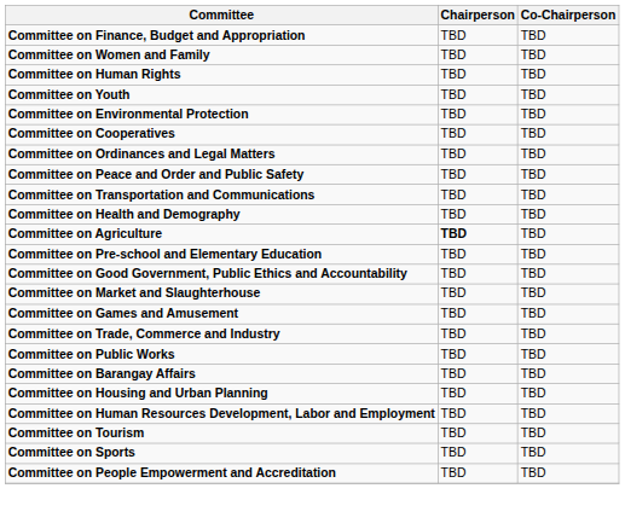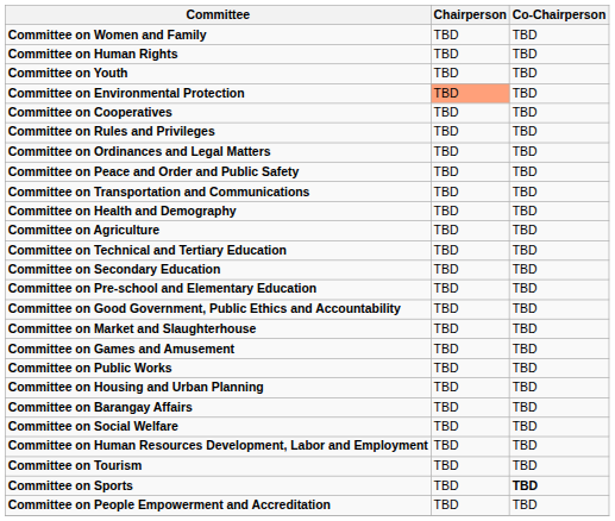 <table class="wikitable">
 <tr>
 <th>Committee</th>
 <th>Chairperson</th>
 <th>Co-Chairperson</th>
-</tr>
-<tr>
-<td><strong>Committee on Finance, Budget and Appropriation</strong></td>
-<td>TBD</td>
-<td>TBD</td>
 </tr>
 <tr>
 <td><strong>Committee on Women and Family</strong></td>
 <td>TBD</td>
 <td>TBD</td>
 </tr>
 <tr>
 <td><strong>Committee on Human Rights</strong></td>
 <td>TBD</td>
 <td>TBD</td>
 </tr>
 <tr>
 <td><strong>Committee on Youth</strong></td>
 <td>TBD</td>
 <td>TBD</td>
 </tr>
 <tr>
 <td><strong>Committee on Environmental Protection</strong></td>
+<td style="background: lightsalmon;">TBD</td>
+<td>TBD</td>
+</tr>
+<tr>
+<td><strong>Committee on Cooperatives</strong></td>
 <td>TBD</td>
 <td>TBD</td>
 </tr>
 <tr>
-<td><strong>Committee on Cooperatives</strong></td>
+<td><strong>Committee on Rules and Privileges</strong></td>
 <td>TBD</td>
 <td>TBD</td>
 </tr>
 <tr>
 <td><strong>Committee on Ordinances and Legal Matters</strong></td>
 <td>TBD</td>
 <td>TBD</td>
 </tr>
 <tr>
 <td><strong>Committee on Peace and Order and Public Safety</strong></td>
 <td>TBD</td>
 <td>TBD</td>
 </tr>
 <tr>
 <td><strong>Committee on Transportation and Communications</strong></td>
 <td>TBD</td>
 <td>TBD</td>
 </tr>
 <tr>
 <td><strong>Committee on Health and Demography</strong></td>
 <td>TBD</td>
 <td>TBD</td>
 </tr>
 <tr>
 <td><strong>Committee on Agriculture</strong></td>
-<td><strong>TBD</strong></td>
+<td>TBD</td>
+<td>TBD</td>
+</tr>
+<tr>
+<td><strong>Committee on Technical and Tertiary Education</strong></td>
+<td>TBD</td>
+<td>TBD</td>
+</tr>
+<tr>
+<td><strong>Committee on Secondary Education</strong></td>
+<td>TBD</td>
 <td>TBD</td>
 </tr>
 <tr>
 <td><strong>Committee on Pre-school and Elementary Education</strong></td>
 <td>TBD</td>
 <td>TBD</td>
 </tr>
 <tr>
 <td><strong>Committee on Good Government, Public Ethics and Accountability</strong></td>
 <td>TBD</td>
 <td>TBD</td>
 </tr>
 <tr>
 <td><strong>Committee on Market and Slaughterhouse</strong></td>
 <td>TBD</td>
 <td>TBD</td>
 </tr>
 <tr>
 <td><strong>Committee on Games and Amusement</strong></td>
 <td>TBD</td>
 <td>TBD</td>
 </tr>
 <tr>
-<td><strong>Committee on Trade, Commerce and Industry</strong></td>
+<td><strong>Committee on Public Works</strong></td>
 <td>TBD</td>
 <td>TBD</td>
 </tr>
 <tr>
-<td><strong>Committee on Public Works</strong></td>
+<td><strong>Committee on Housing and Urban Planning</strong></td>
 <td>TBD</td>
 <td>TBD</td>
 </tr>
 <tr>
 <td><strong>Committee on Barangay Affairs</strong></td>
 <td>TBD</td>
 <td>TBD</td>
 </tr>
 <tr>
-<td><strong>Committee on Housing and Urban Planning</strong></td>
+<td><strong>Committee on Social Welfare</strong></td>
 <td>TBD</td>
 <td>TBD</td>
 </tr>
 <tr>
 <td><strong>Committee on Human Resources Development, Labor and Employment</strong></td>
 <td>TBD</td>
 <td>TBD</td>
 </tr>
 <tr>
 <td><strong>Committee on Tourism</strong></td>
 <td>TBD</td>
 <td>TBD</td>
 </tr>
 <tr>
 <td><strong>Committee on Sports</strong></td>
 <td>TBD</td>
-<td>TBD</td>
+<td><strong>TBD</strong></td>
 </tr>
 <tr>
 <td><strong>Committee on People Empowerment and Accreditation</strong></td>
 <td>TBD</td>
 <td>TBD</td>
 </tr>
 <tr>
 </tr>
 </table>
